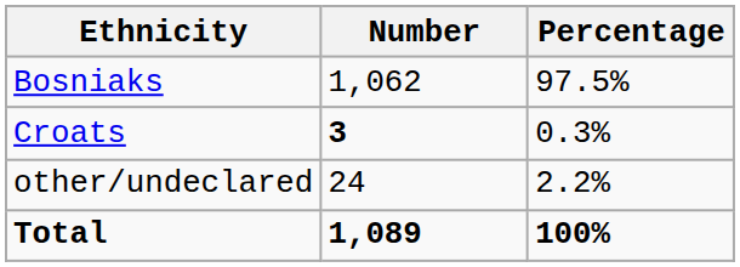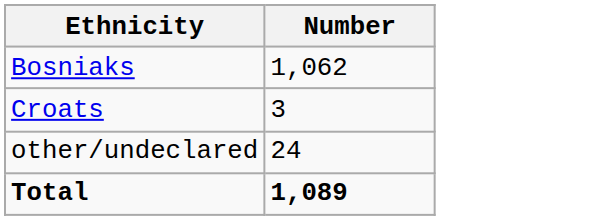 <table class="wikitable">
 <tr>
 <th width="100px">Ethnicity</th>
 <th width="80px">Number</th>
-<th width="80px">Percentage</th>
 </tr>
 <tr>
 <td><a href='#'>Bosniaks</a></td>
 <td>1,062</td>
-<td>97.5%</td>
 </tr>
 <tr>
 <td><a href='#'>Croats</a></td>
-<td><strong>3</strong></td>
-<td>0.3%</td>
+<td>3</td>
 </tr>
 <tr>
 <td>other/undeclared</td>
 <td>24</td>
-<td>2.2%</td>
 </tr>
 <tr>
 <td><strong>Total</strong></td>
 <td><strong>1,089</strong></td>
-<td><strong>100%</strong></td>
 </tr>
 </table>
